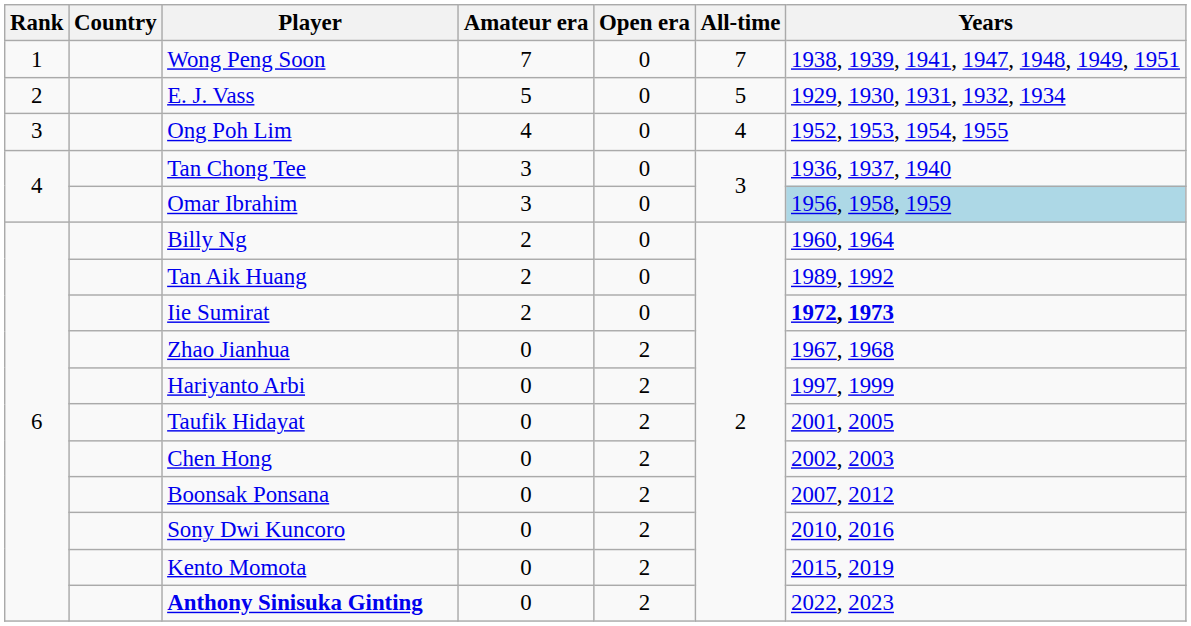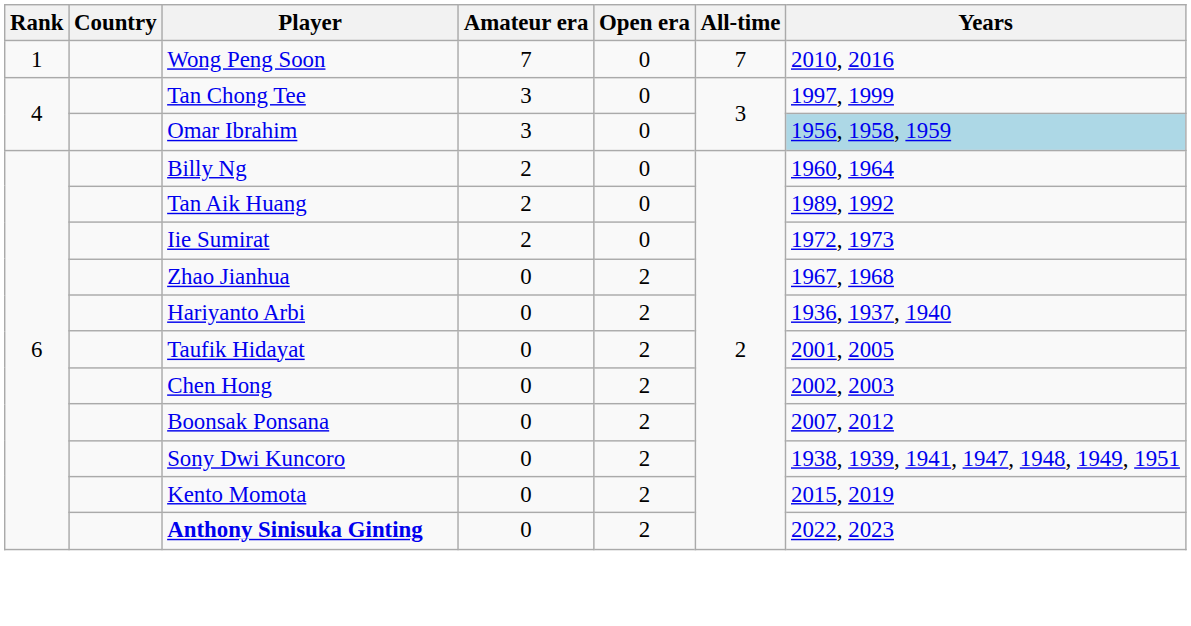 <table class="wikitable sortable">
 <tr>
 <th>Rank</th>
 <th>Country</th>
 <th style=width:12.5em>Player</th>
 <th>Amateur era</th>
 <th>Open era</th>
 <th>All-time</th>
 <th class="unsortable">Years</th>
 </tr>
 <tr>
 <td align=center>1</td>
 <td></td>
 <td><a href='#'>Wong Peng Soon</a></td>
 <td align=center>7</td>
 <td align=center>0</td>
 <td align=center>7</td>
-<td><a href='#'>1938</a>, <a href='#'>1939</a>, <a href='#'>1941</a>, <a href='#'>1947</a>, <a href='#'>1948</a>, <a href='#'>1949</a>, <a href='#'>1951</a></td>
-</tr>
-<tr>
-<td align=center>2</td>
-<td></td>
-<td><a href='#'>E. J. Vass</a></td>
-<td align=center>5</td>
-<td align=center>0</td>
-<td align=center>5</td>
-<td><a href='#'>1929</a>, <a href='#'>1930</a>, <a href='#'>1931</a>, <a href='#'>1932</a>, <a href='#'>1934</a></td>
-</tr>
-<tr>
-<td align=center>3</td>
-<td></td>
-<td><a href='#'>Ong Poh Lim</a></td>
-<td align=center>4</td>
-<td align=center>0</td>
-<td align=center>4</td>
-<td><a href='#'>1952</a>, <a href='#'>1953</a>, <a href='#'>1954</a>, <a href='#'>1955</a></td>
+<td><a href='#'>2010</a>, <a href='#'>2016</a></td>
 </tr>
 <tr>
 <td rowspan=2 align=center>4</td>
 <td></td>
 <td><a href='#'>Tan Chong Tee</a></td>
 <td align=center>3</td>
 <td align=center>0</td>
 <td rowspan=2 align=center>3</td>
-<td><a href='#'>1936</a>, <a href='#'>1937</a>, <a href='#'>1940</a></td>
+<td><a href='#'>1997</a>, <a href='#'>1999</a></td>
 </tr>
 <tr>
 <td></td>
 <td><a href='#'>Omar Ibrahim</a></td>
 <td align=center>3</td>
 <td align=center>0</td>
 <td style="background: lightblue;"><a href='#'>1956</a>, <a href='#'>1958</a>, <a href='#'>1959</a></td>
 </tr>
 <tr>
 <td rowspan=11 align=center>6</td>
 <td></td>
 <td><a href='#'>Billy Ng</a></td>
 <td align=center>2</td>
 <td align=center>0</td>
 <td rowspan=11 align=center>2</td>
 <td><a href='#'>1960</a>, <a href='#'>1964</a></td>
 </tr>
 <tr>
 <td></td>
 <td><a href='#'>Tan Aik Huang</a></td>
 <td align=center>2</td>
 <td align=center>0</td>
 <td><a href='#'>1989</a>, <a href='#'>1992</a></td>
 </tr>
 <tr>
 <td></td>
 <td><a href='#'>Iie Sumirat</a></td>
 <td align=center>2</td>
 <td align=center>0</td>
-<td><strong><a href='#'>1972</a>, <a href='#'>1973</a></strong></td>
+<td><a href='#'>1972</a>, <a href='#'>1973</a></td>
 </tr>
 <tr>
 <td></td>
 <td><a href='#'>Zhao Jianhua</a></td>
 <td align=center>0</td>
 <td align=center>2</td>
 <td><a href='#'>1967</a>, <a href='#'>1968</a></td>
 </tr>
 <tr>
 <td></td>
 <td><a href='#'>Hariyanto Arbi</a></td>
 <td align=center>0</td>
 <td align=center>2</td>
-<td><a href='#'>1997</a>, <a href='#'>1999</a></td>
+<td><a href='#'>1936</a>, <a href='#'>1937</a>, <a href='#'>1940</a></td>
 </tr>
 <tr>
 <td></td>
 <td><a href='#'>Taufik Hidayat</a></td>
 <td align=center>0</td>
 <td align=center>2</td>
 <td><a href='#'>2001</a>, <a href='#'>2005</a></td>
 </tr>
 <tr>
 <td></td>
 <td><a href='#'>Chen Hong</a></td>
 <td align=center>0</td>
 <td align=center>2</td>
 <td><a href='#'>2002</a>, <a href='#'>2003</a></td>
 </tr>
 <tr>
 <td></td>
 <td><a href='#'>Boonsak Ponsana</a></td>
 <td align=center>0</td>
 <td align=center>2</td>
 <td><a href='#'>2007</a>, <a href='#'>2012</a></td>
 </tr>
 <tr>
 <td></td>
 <td><a href='#'>Sony Dwi Kuncoro</a></td>
 <td align=center>0</td>
 <td align=center>2</td>
-<td><a href='#'>2010</a>, <a href='#'>2016</a></td>
+<td><a href='#'>1938</a>, <a href='#'>1939</a>, <a href='#'>1941</a>, <a href='#'>1947</a>, <a href='#'>1948</a>, <a href='#'>1949</a>, <a href='#'>1951</a></td>
 </tr>
 <tr>
 <td></td>
 <td><a href='#'>Kento Momota</a></td>
 <td align=center>0</td>
 <td align=center>2</td>
 <td><a href='#'>2015</a>, <a href='#'>2019</a></td>
 </tr>
 <tr>
 <td></td>
 <td><strong><a href='#'>Anthony Sinisuka Ginting</a></strong></td>
 <td align=center>0</td>
 <td align=center>2</td>
 <td><a href='#'>2022</a>, <a href='#'>2023</a></td>
 </tr>
 </table>
